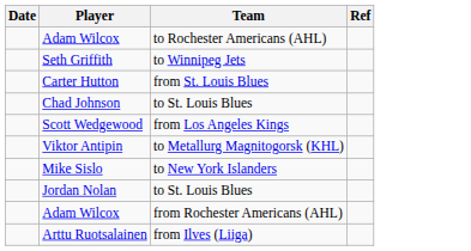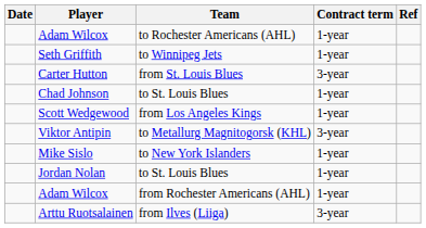 <table class="wikitable">
 <tr>
 <th>Date</th>
 <th>Player</th>
 <th>Team</th>
+<th>Contract term</th>
 <th>Ref</th>
 </tr>
 <tr>
 <td></td>
 <td><a href='#'>Adam Wilcox</a></td>
 <td>to Rochester Americans (AHL)</td>
+<td>1-year</td>
 <td></td>
 </tr>
 <tr>
 <td></td>
 <td><a href='#'>Seth Griffith</a></td>
 <td>to <a href='#'>Winnipeg Jets</a></td>
+<td>1-year</td>
 <td></td>
 </tr>
 <tr>
 <td></td>
 <td><a href='#'>Carter Hutton</a></td>
 <td>from <a href='#'>St. Louis Blues</a></td>
+<td>3-year</td>
 <td></td>
 </tr>
 <tr>
 <td></td>
 <td><a href='#'>Chad Johnson</a></td>
 <td>to St. Louis Blues</td>
+<td>1-year</td>
 <td></td>
 </tr>
 <tr>
 <td></td>
 <td><a href='#'>Scott Wedgewood</a></td>
 <td>from <a href='#'>Los Angeles Kings</a></td>
+<td>1-year</td>
 <td></td>
 </tr>
 <tr>
 <td></td>
 <td><a href='#'>Viktor Antipin</a></td>
 <td>to <a href='#'>Metallurg Magnitogorsk</a> (<a href='#'>KHL</a>)</td>
+<td>3-year</td>
 <td></td>
 </tr>
 <tr>
 <td></td>
 <td><a href='#'>Mike Sislo</a></td>
 <td>to <a href='#'>New York Islanders</a></td>
+<td>1-year</td>
 <td></td>
 </tr>
 <tr>
 <td></td>
 <td><a href='#'>Jordan Nolan</a></td>
 <td>to St. Louis Blues</td>
+<td>1-year</td>
 <td></td>
 </tr>
 <tr>
 <td></td>
 <td><a href='#'>Adam Wilcox</a></td>
 <td>from Rochester Americans (AHL)</td>
+<td>1-year</td>
 <td></td>
 </tr>
 <tr>
 <td></td>
 <td><a href='#'>Arttu Ruotsalainen</a></td>
 <td>from <a href='#'>Ilves</a> (<a href='#'>Liiga</a>)</td>
+<td>3-year</td>
 <td></td>
 </tr>
 </table>
